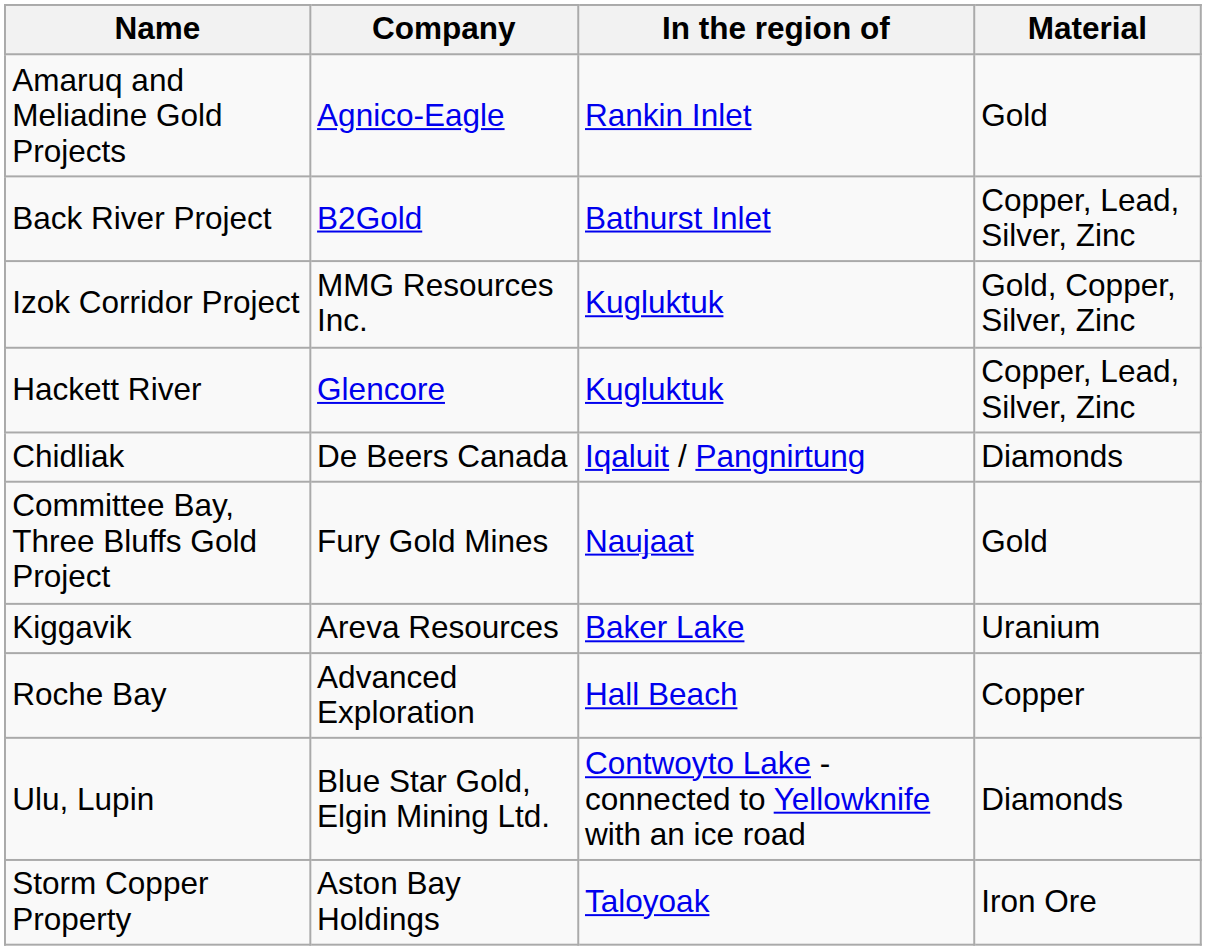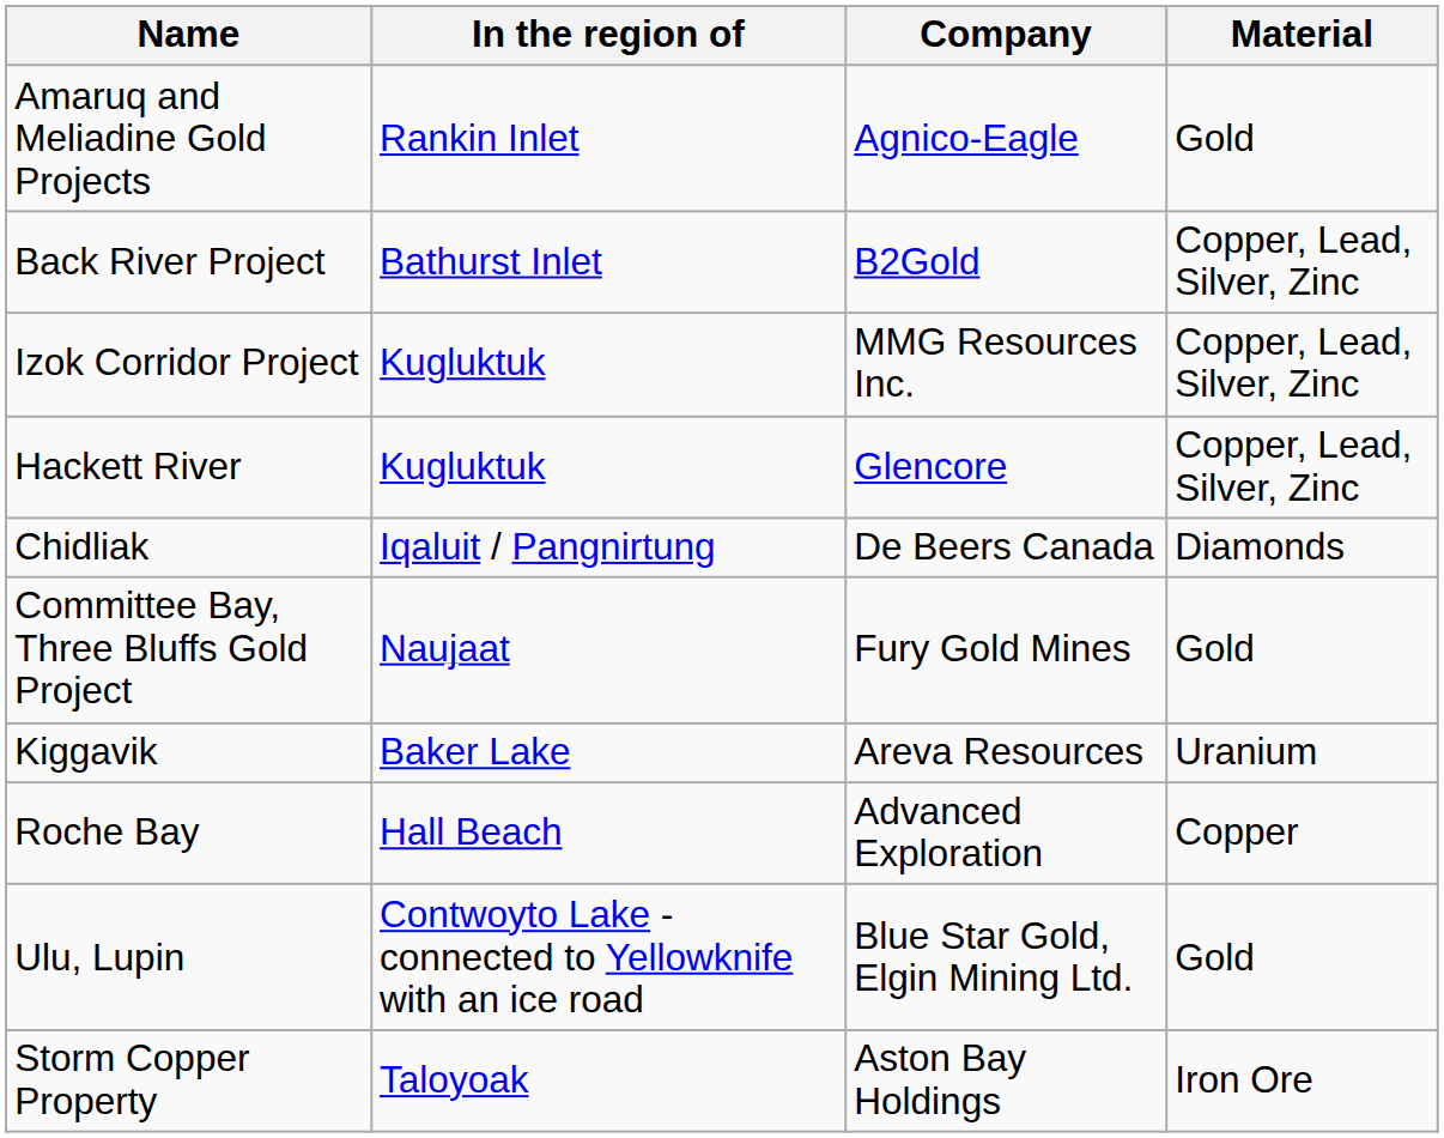 <table class="wikitable">
 <tr>
 <th scope="col">Name</th>
+<th scope="col">In the region of</th>
 <th scope="col">Company</th>
-<th scope="col">In the region of</th>
 <th scope="col">Material</th>
 </tr>
 <tr>
 <td>Amaruq and Meliadine Gold Projects</td>
+<td><a href='#'>Rankin Inlet</a></td>
 <td><a href='#'>Agnico-Eagle</a></td>
-<td><a href='#'>Rankin Inlet</a></td>
 <td>Gold</td>
 </tr>
 <tr>
 <td>Back River Project</td>
+<td><a href='#'>Bathurst Inlet</a></td>
 <td><a href='#'>B2Gold</a></td>
-<td><a href='#'>Bathurst Inlet</a></td>
 <td>Copper, Lead, Silver, Zinc</td>
 </tr>
 <tr>
 <td>Izok Corridor Project</td>
+<td><a href='#'>Kugluktuk</a></td>
 <td>MMG Resources Inc.</td>
-<td><a href='#'>Kugluktuk</a></td>
-<td>Gold, Copper, Silver, Zinc</td>
+<td>Copper, Lead, Silver, Zinc</td>
 </tr>
 <tr>
 <td>Hackett River</td>
+<td><a href='#'>Kugluktuk</a></td>
 <td><a href='#'>Glencore</a></td>
-<td><a href='#'>Kugluktuk</a></td>
 <td>Copper, Lead, Silver, Zinc</td>
 </tr>
 <tr>
 <td>Chidliak</td>
+<td><a href='#'>Iqaluit</a> / <a href='#'>Pangnirtung</a></td>
 <td>De Beers Canada</td>
-<td><a href='#'>Iqaluit</a> / <a href='#'>Pangnirtung</a></td>
 <td>Diamonds</td>
 </tr>
 <tr>
 <td>Committee Bay, Three Bluffs Gold Project</td>
+<td><a href='#'>Naujaat</a></td>
 <td>Fury Gold Mines</td>
-<td><a href='#'>Naujaat</a></td>
 <td>Gold</td>
 </tr>
 <tr>
 <td>Kiggavik</td>
+<td><a href='#'>Baker Lake</a></td>
 <td>Areva Resources</td>
-<td><a href='#'>Baker Lake</a></td>
 <td>Uranium</td>
 </tr>
 <tr>
 <td>Roche Bay</td>
+<td><a href='#'>Hall Beach</a></td>
 <td>Advanced Exploration</td>
-<td><a href='#'>Hall Beach</a></td>
 <td>Copper</td>
 </tr>
 <tr>
 <td>Ulu, Lupin</td>
+<td><a href='#'>Contwoyto Lake</a> - connected to <a href='#'>Yellowknife</a> with an ice road</td>
 <td>Blue Star Gold, Elgin Mining Ltd.</td>
-<td><a href='#'>Contwoyto Lake</a> - connected to <a href='#'>Yellowknife</a> with an ice road</td>
-<td>Diamonds</td>
+<td>Gold</td>
 </tr>
 <tr>
 <td>Storm Copper Property</td>
+<td><a href='#'>Taloyoak</a></td>
 <td>Aston Bay Holdings</td>
-<td><a href='#'>Taloyoak</a></td>
 <td>Iron Ore</td>
 </tr>
 </table>
